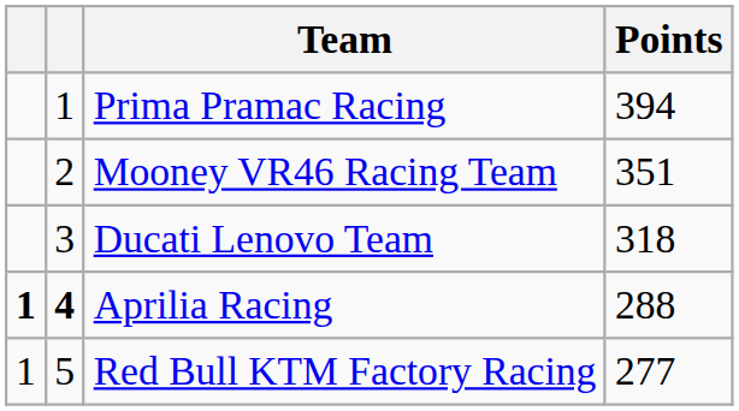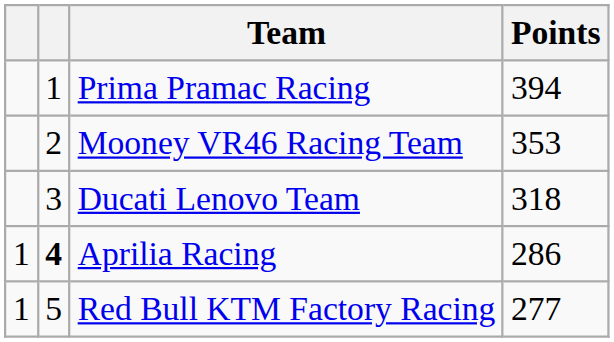 <table class="wikitable" style="font-size: 95%;">
 <tr>
 <th></th>
 <th></th>
 <th>Team</th>
 <th>Points</th>
 </tr>
 <tr>
 <td></td>
 <td align=center>1</td>
 <td> <a href='#'>Prima Pramac Racing</a></td>
 <td align=left>394</td>
 </tr>
 <tr>
 <td></td>
 <td align=center>2</td>
 <td> <a href='#'>Mooney VR46 Racing Team</a></td>
-<td align=left>351</td>
+<td align=left>353</td>
 </tr>
 <tr>
 <td></td>
 <td align=center>3</td>
 <td> <a href='#'>Ducati Lenovo Team</a></td>
 <td align=left>318</td>
 </tr>
 <tr>
-<td><strong> 1</strong></td>
+<td> 1</td>
 <td align=center><strong>4</strong></td>
 <td> <a href='#'>Aprilia Racing</a></td>
-<td align=left>288</td>
+<td align=left>286</td>
 </tr>
 <tr>
 <td> 1</td>
 <td align=center>5</td>
 <td> <a href='#'>Red Bull KTM Factory Racing</a></td>
 <td align=left>277</td>
 </tr>
 </table>
